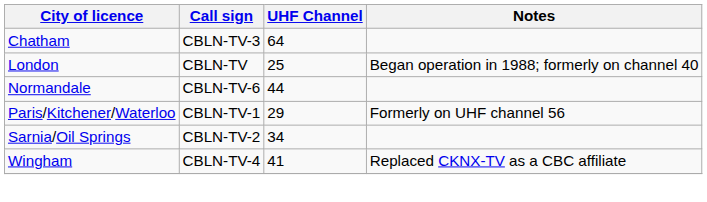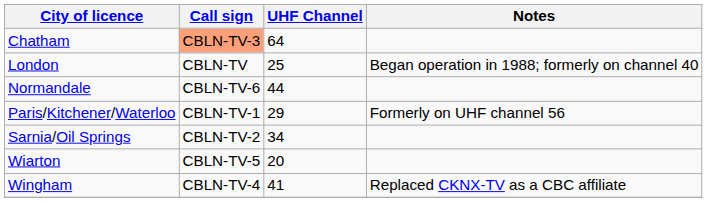 <table class="wikitable sortable">
 <tr>
 <th><a href='#'>City of licence</a></th>
 <th><a href='#'>Call sign</a></th>
 <th><a href='#'>UHF Channel</a></th>
 <th scope = "row">Notes</th>
 </tr>
 <tr>
 <td><a href='#'>Chatham</a></td>
-<td>CBLN-TV-3</td>
+<td style="background: lightsalmon;">CBLN-TV-3</td>
 <td>64</td>
 <td></td>
 </tr>
 <tr>
 <td><a href='#'>London</a></td>
 <td>CBLN-TV</td>
 <td>25</td>
 <td>Began operation in 1988; formerly on channel 40</td>
 </tr>
 <tr>
 <td><a href='#'>Normandale</a></td>
 <td>CBLN-TV-6</td>
 <td>44</td>
 <td></td>
 </tr>
 <tr>
 <td><a href='#'>Paris</a>/<a href='#'>Kitchener</a>/<a href='#'>Waterloo</a></td>
 <td>CBLN-TV-1</td>
 <td>29</td>
 <td>Formerly on UHF channel 56</td>
 </tr>
 <tr>
 <td><a href='#'>Sarnia</a>/<a href='#'>Oil Springs</a> <br> </td>
 <td>CBLN-TV-2</td>
 <td>34</td>
 <td></td>
 </tr>
 <tr>
+<td><a href='#'>Wiarton</a></td>
+<td>CBLN-TV-5</td>
+<td>20</td>
+<td></td>
+</tr>
+<tr>
 <td><a href='#'>Wingham</a></td>
 <td>CBLN-TV-4</td>
 <td>41</td>
 <td>Replaced <a href='#'>CKNX-TV</a> as a CBC affiliate</td>
 </tr>
 <tr>
 </tr>
 </table>
